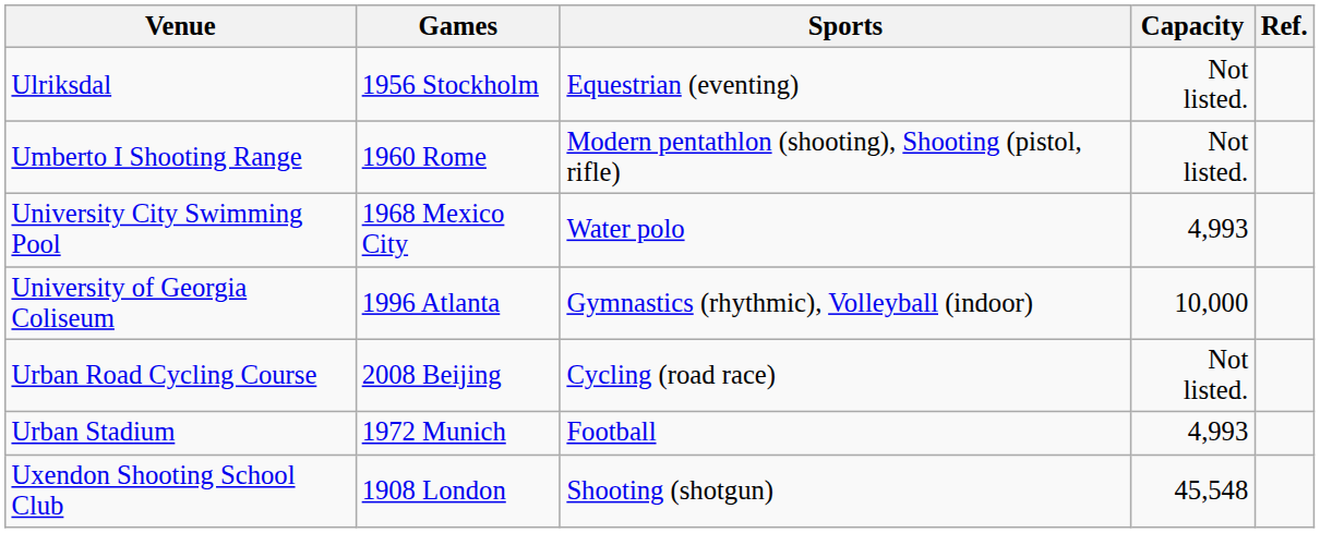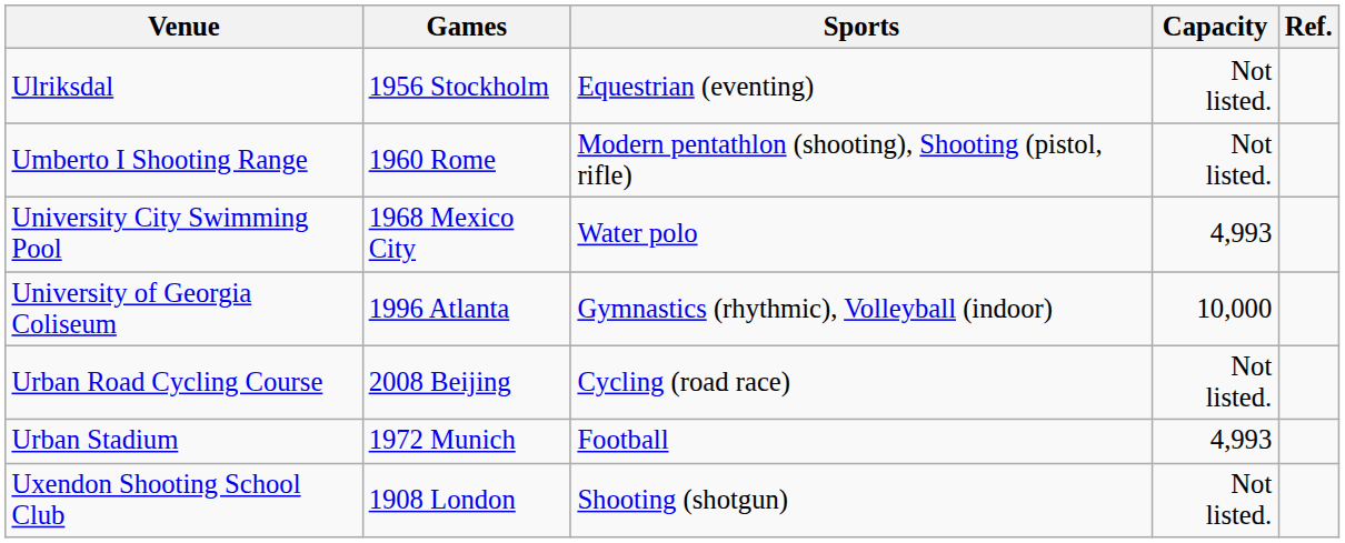 <table class="wikitable sortable" width=780px>
 <tr>
 <th>Venue</th>
 <th>Games</th>
 <th>Sports</th>
 <th>Capacity</th>
 <th>Ref.</th>
 </tr>
 <tr>
 <td><a href='#'>Ulriksdal</a></td>
 <td><a href='#'>1956 Stockholm</a></td>
 <td><a href='#'>Equestrian</a> (eventing)</td>
 <td align="right">Not listed.</td>
 <td align=center></td>
 </tr>
 <tr>
 <td><a href='#'>Umberto I Shooting Range</a></td>
 <td><a href='#'>1960 Rome</a></td>
 <td><a href='#'>Modern pentathlon</a> (shooting), <a href='#'>Shooting</a> (pistol, rifle)</td>
 <td align="right">Not listed.</td>
 <td align=center></td>
 </tr>
 <tr>
 <td><a href='#'>University City Swimming Pool</a></td>
 <td><a href='#'>1968 Mexico City</a></td>
 <td><a href='#'>Water polo</a></td>
 <td align="right">4,993</td>
 <td align=center></td>
 </tr>
 <tr>
 <td><a href='#'>University of Georgia Coliseum</a></td>
 <td><a href='#'>1996 Atlanta</a></td>
 <td><a href='#'>Gymnastics</a> (rhythmic), <a href='#'>Volleyball</a> (indoor)</td>
 <td align="right">10,000</td>
 <td align=center></td>
 </tr>
 <tr>
 <td><a href='#'>Urban Road Cycling Course</a></td>
 <td><a href='#'>2008 Beijing</a></td>
 <td><a href='#'>Cycling</a> (road race)</td>
 <td align="right">Not listed.</td>
 <td align=center></td>
 </tr>
 <tr>
 <td><a href='#'>Urban Stadium</a></td>
 <td><a href='#'>1972 Munich</a></td>
 <td><a href='#'>Football</a></td>
 <td align="right">4,993</td>
 <td align=center></td>
 </tr>
 <tr>
 <td><a href='#'>Uxendon Shooting School Club</a></td>
 <td><a href='#'>1908 London</a></td>
 <td><a href='#'>Shooting</a> (shotgun)</td>
-<td align="right">45,548</td>
+<td align="right">Not listed.</td>
 <td align=center></td>
 </tr>
 </table>
